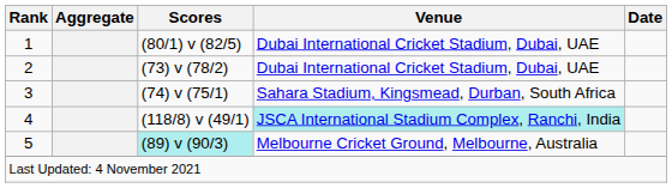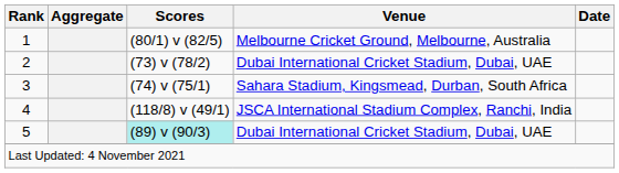 <table class="wikitable plainrowheaders sortable">
 <tr>
 <th scope=col>Rank</th>
 <th scope=col>Aggregate</th>
 <th scope=col>Scores</th>
 <th scope=col>Venue</th>
 <th scope=col>Date</th>
 </tr>
 <tr>
 <td align=center>1</td>
 <th scope=row style=text-align:center;></th>
 <td> (80/1) v  (82/5)</td>
-<td><a href='#'>Dubai International Cricket Stadium</a>, <a href='#'>Dubai</a>, UAE</td>
+<td><a href='#'>Melbourne Cricket Ground</a>, <a href='#'>Melbourne</a>, Australia</td>
 <td></td>
 </tr>
 <tr>
 <td align=center>2</td>
 <th scope=row style=text-align:center;></th>
 <td> (73) v  (78/2)</td>
 <td><a href='#'>Dubai International Cricket Stadium</a>, <a href='#'>Dubai</a>, UAE</td>
 <td> </td>
 </tr>
 <tr>
 <td align=center>3</td>
 <th scope=row style=text-align:center;></th>
 <td> (74) v  (75/1)</td>
 <td><a href='#'>Sahara Stadium, Kingsmead</a>, <a href='#'>Durban</a>, South Africa</td>
 <td></td>
 </tr>
 <tr>
 <td align=center>4</td>
 <th scope=row style=text-align:center;></th>
 <td> (118/8) v  (49/1)</td>
-<td style="background: paleturquoise;"><a href='#'>JSCA International Stadium Complex</a>, <a href='#'>Ranchi</a>, India</td>
+<td><a href='#'>JSCA International Stadium Complex</a>, <a href='#'>Ranchi</a>, India</td>
 <td></td>
 </tr>
 <tr>
 <td align=center>5</td>
 <th scope=row style=text-align:center;></th>
 <td style="background: paleturquoise;"> (89) v  (90/3)</td>
-<td><a href='#'>Melbourne Cricket Ground</a>, <a href='#'>Melbourne</a>, Australia</td>
+<td><a href='#'>Dubai International Cricket Stadium</a>, <a href='#'>Dubai</a>, UAE</td>
 <td></td>
 </tr>
 <tr>
 </tr>
 <tr class=sortbottom>
 <td colspan=5><small>Last Updated: 4 November 2021</small></td>
 </tr>
 </table>
